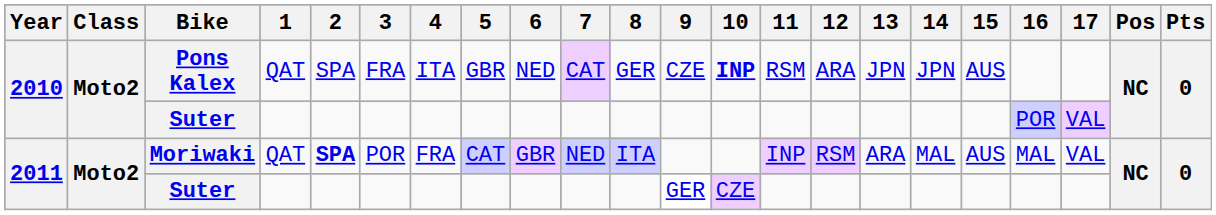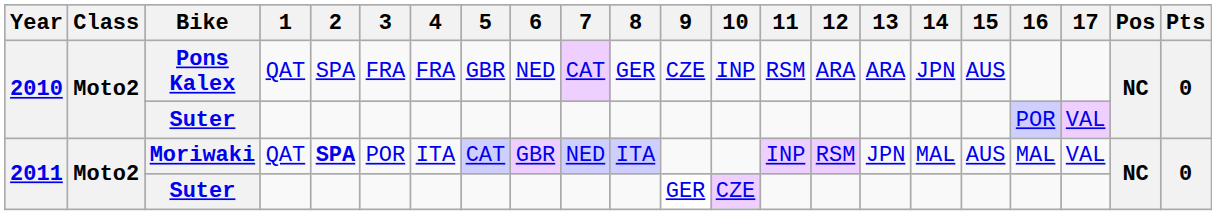 <table class="wikitable" style="text-align:center">
 <tr>
 <th>Year</th>
 <th>Class</th>
 <th>Bike</th>
 <th>1</th>
 <th>2</th>
 <th>3</th>
 <th>4</th>
 <th>5</th>
 <th>6</th>
 <th>7</th>
 <th>8</th>
 <th>9</th>
 <th>10</th>
 <th>11</th>
 <th>12</th>
 <th>13</th>
 <th>14</th>
 <th>15</th>
 <th>16</th>
 <th>17</th>
 <th>Pos</th>
 <th>Pts</th>
 </tr>
 <tr>
 <th rowspan=2><a href='#'>2010</a></th>
 <th rowspan=2>Moto2</th>
 <th><a href='#'>Pons</a> <a href='#'>Kalex</a></th>
 <td><a href='#'>QAT</a></td>
 <td><a href='#'>SPA</a></td>
 <td><a href='#'>FRA</a></td>
-<td><a href='#'>ITA</a></td>
+<td><a href='#'>FRA</a></td>
 <td><a href='#'>GBR</a></td>
 <td><a href='#'>NED</a></td>
 <td style="background:#efcfff;"><a href='#'>CAT</a><br></td>
 <td><a href='#'>GER</a></td>
 <td><a href='#'>CZE</a></td>
-<td><strong><a href='#'>INP</a></strong></td>
+<td><a href='#'>INP</a></td>
 <td><a href='#'>RSM</a></td>
 <td><a href='#'>ARA</a></td>
-<td><a href='#'>JPN</a></td>
+<td><a href='#'>ARA</a></td>
 <td><a href='#'>JPN</a></td>
 <td><a href='#'>AUS</a></td>
 <td></td>
 <td></td>
 <th rowspan=2>NC</th>
 <th rowspan=2>0</th>
 </tr>
 <tr>
 <th><a href='#'>Suter</a></th>
 <td></td>
 <td></td>
 <td></td>
 <td></td>
 <td></td>
 <td></td>
 <td></td>
 <td></td>
 <td></td>
 <td></td>
 <td></td>
 <td></td>
 <td></td>
 <td></td>
 <td></td>
 <td style="background:#cfcfff;"><a href='#'>POR</a><br></td>
 <td style="background:#efcfff;"><a href='#'>VAL</a><br></td>
 </tr>
 <tr>
 <th rowspan=2><a href='#'>2011</a></th>
 <th rowspan=2>Moto2</th>
 <th><a href='#'>Moriwaki</a></th>
 <td><a href='#'>QAT</a></td>
 <td><strong><a href='#'>SPA</a></strong></td>
 <td><a href='#'>POR</a></td>
-<td><a href='#'>FRA</a></td>
+<td><a href='#'>ITA</a></td>
 <td style="background:#cfcfff;"><a href='#'>CAT</a><br></td>
 <td style="background:#efcfff;"><a href='#'>GBR</a><br></td>
 <td style="background:#cfcfff;"><a href='#'>NED</a><br></td>
 <td style="background:#cfcfff;"><a href='#'>ITA</a><br></td>
 <td></td>
 <td></td>
 <td style="background:#efcfff;"><a href='#'>INP</a><br></td>
 <td style="background:#efcfff;"><a href='#'>RSM</a><br></td>
-<td><a href='#'>ARA</a></td>
+<td><a href='#'>JPN</a></td>
 <td><a href='#'>MAL</a></td>
 <td><a href='#'>AUS</a></td>
 <td><a href='#'>MAL</a></td>
 <td><a href='#'>VAL</a></td>
 <th rowspan=2>NC</th>
 <th rowspan=2>0</th>
 </tr>
 <tr>
 <th><a href='#'>Suter</a></th>
 <td></td>
 <td></td>
 <td></td>
 <td></td>
 <td></td>
 <td></td>
 <td></td>
 <td></td>
 <td style="background:#ffffff;"><a href='#'>GER</a><br></td>
 <td style="background:#efcfff;"><a href='#'>CZE</a><br></td>
 <td></td>
 <td></td>
 <td></td>
 <td></td>
 <td></td>
 <td></td>
 <td></td>
 </tr>
 </table>
